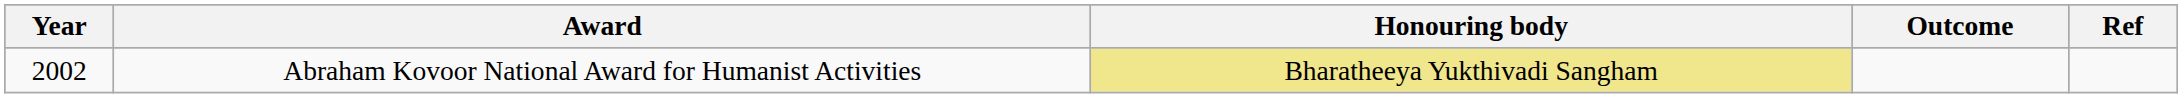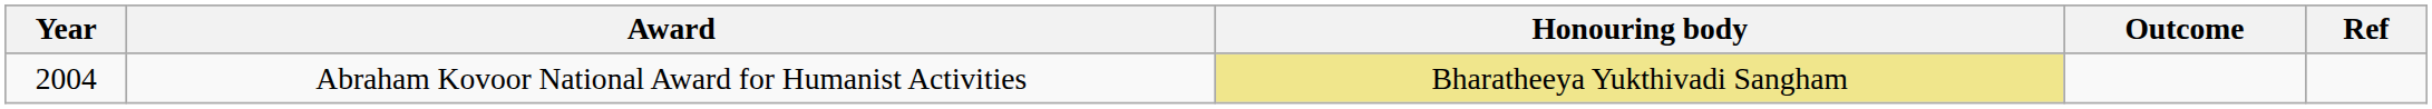 <table class="wikitable" style="width:100%;">
 <tr>
 <th width=5%>Year</th>
 <th style="width:45%;">Award</th>
 <th style="width:35%;">Honouring body</th>
 <th style="width:10%;">Outcome</th>
 <th style="width:5%;">Ref</th>
 </tr>
 <tr>
-<td style="text-align:center;">2002</td>
+<td style="text-align:center;">2004</td>
 <td style="text-align:center;">Abraham Kovoor National Award for Humanist Activities</td>
 <td style="background: khaki; text-align:center;">Bharatheeya Yukthivadi Sangham</td>
 <td></td>
 <td></td>
 </tr>
 </table>
